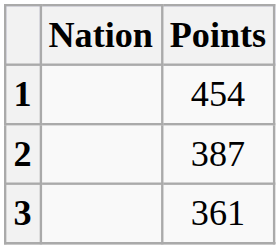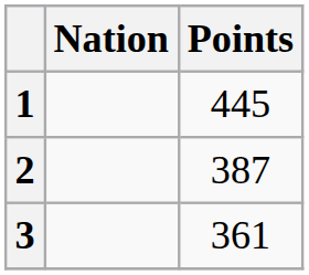 <table class=wikitable style="font-size:95%;">
 <tr style="background:#ccccff;">
 <th></th>
 <th>Nation</th>
 <th>Points</th>
 </tr>
 <tr>
 <th>1</th>
 <td></td>
-<td align="center">454</td>
+<td align="center">445</td>
 </tr>
 <tr>
 <th>2</th>
 <td></td>
 <td align="center">387</td>
 </tr>
 <tr>
 <th>3</th>
 <td></td>
 <td align="center">361</td>
 </tr>
 <tr>
 </tr>
 </table>
